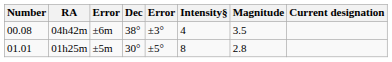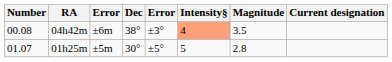 <table class="wikitable">
 <tr>
 <th>Number</th>
 <th>RA</th>
 <th>Error</th>
 <th>Dec</th>
 <th>Error</th>
 <th>Intensity§</th>
 <th>Magnitude</th>
 <th>Current designation</th>
 </tr>
 <tr>
 <td>00.08</td>
 <td>04h42m</td>
 <td>±6m</td>
 <td>38°</td>
 <td>±3°</td>
-<td>4</td>
+<td style="background: lightsalmon;">4</td>
 <td>3.5</td>
 <td></td>
 </tr>
 <tr>
-<td>01.01</td>
+<td>01.07</td>
 <td>01h25m</td>
 <td>±5m</td>
 <td>30°</td>
 <td>±5°</td>
-<td>8</td>
+<td>5</td>
 <td>2.8</td>
 <td></td>
 </tr>
 </table>
